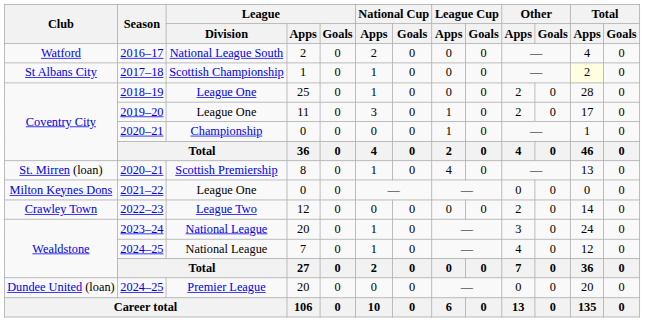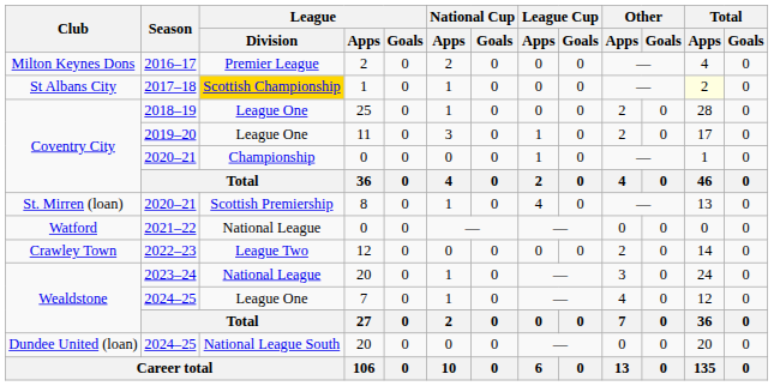 <table class="wikitable" style="text-align:center">
 <tr>
 <th rowspan=2>Club</th>
 <th rowspan=2>Season</th>
 <th colspan=3>League</th>
 <th colspan=2>National Cup</th>
 <th colspan=2>League Cup</th>
 <th colspan=2>Other</th>
 <th colspan=2>Total</th>
 </tr>
 <tr>
 <th>Division</th>
 <th>Apps</th>
 <th>Goals</th>
 <th>Apps</th>
 <th>Goals</th>
 <th>Apps</th>
 <th>Goals</th>
 <th>Apps</th>
 <th>Goals</th>
 <th>Apps</th>
 <th>Goals</th>
 </tr>
 <tr>
-<td><a href='#'>Watford</a></td>
+<td><a href='#'>Milton Keynes Dons</a></td>
 <td><a href='#'>2016–17</a></td>
-<td><a href='#'>National League South</a></td>
+<td><a href='#'>Premier League</a></td>
 <td>2</td>
 <td>0</td>
 <td>2</td>
 <td>0</td>
 <td>0</td>
 <td>0</td>
 <td colspan=2>—</td>
 <td>4</td>
 <td>0</td>
 </tr>
 <tr>
 <td><a href='#'>St Albans City</a></td>
 <td><a href='#'>2017–18</a></td>
-<td><a href='#'>Scottish Championship</a></td>
+<td style="background: gold;"><a href='#'>Scottish Championship</a></td>
 <td>1</td>
 <td>0</td>
 <td>1</td>
 <td>0</td>
 <td>0</td>
 <td>0</td>
 <td colspan=2>—</td>
 <td style="background: lightyellow;">2</td>
 <td>0</td>
 </tr>
 <tr>
 <td rowspan=4><a href='#'>Coventry City</a></td>
 <td><a href='#'>2018–19</a></td>
 <td><a href='#'>League One</a></td>
 <td>25</td>
 <td>0</td>
 <td>1</td>
 <td>0</td>
 <td>0</td>
 <td>0</td>
 <td>2</td>
 <td>0</td>
 <td>28</td>
 <td>0</td>
 </tr>
 <tr>
 <td><a href='#'>2019–20</a></td>
 <td>League One</td>
 <td>11</td>
 <td>0</td>
 <td>3</td>
 <td>0</td>
 <td>1</td>
 <td>0</td>
 <td>2</td>
 <td>0</td>
 <td>17</td>
 <td>0</td>
 </tr>
 <tr>
 <td><a href='#'>2020–21</a></td>
 <td><a href='#'>Championship</a></td>
 <td>0</td>
 <td>0</td>
 <td>0</td>
 <td>0</td>
 <td>1</td>
 <td>0</td>
 <td colspan="2">—</td>
 <td>1</td>
 <td>0</td>
 </tr>
 <tr>
 <th colspan=2>Total</th>
 <th>36</th>
 <th>0</th>
 <th>4</th>
 <th>0</th>
 <th>2</th>
 <th>0</th>
 <th>4</th>
 <th>0</th>
 <th>46</th>
 <th>0</th>
 </tr>
 <tr>
 <td><a href='#'>St. Mirren</a> (loan)</td>
 <td><a href='#'>2020–21</a></td>
 <td><a href='#'>Scottish Premiership</a></td>
 <td>8</td>
 <td>0</td>
 <td>1</td>
 <td>0</td>
 <td>4</td>
 <td>0</td>
 <td colspan=2>—</td>
 <td>13</td>
 <td>0</td>
 </tr>
 <tr>
-<td><a href='#'>Milton Keynes Dons</a></td>
+<td><a href='#'>Watford</a></td>
 <td><a href='#'>2021–22</a></td>
-<td>League One</td>
+<td>National League</td>
 <td>0</td>
 <td>0</td>
 <td colspan="2">—</td>
 <td colspan="2">—</td>
 <td>0</td>
 <td>0</td>
 <td>0</td>
 <td>0</td>
 </tr>
 <tr>
 <td><a href='#'>Crawley Town</a></td>
 <td><a href='#'>2022–23</a></td>
 <td><a href='#'>League Two</a></td>
 <td>12</td>
 <td>0</td>
 <td>0</td>
 <td>0</td>
 <td>0</td>
 <td>0</td>
 <td>2</td>
 <td>0</td>
 <td>14</td>
 <td>0</td>
 </tr>
 <tr>
 <td rowspan="3"><a href='#'>Wealdstone</a></td>
 <td><a href='#'>2023–24</a></td>
 <td><a href='#'>National League</a></td>
 <td>20</td>
 <td>0</td>
 <td>1</td>
 <td>0</td>
 <td colspan="2">—</td>
 <td>3</td>
 <td>0</td>
 <td>24</td>
 <td>0</td>
 </tr>
 <tr>
 <td><a href='#'>2024–25</a></td>
-<td>National League</td>
+<td>League One</td>
 <td>7</td>
 <td>0</td>
 <td>1</td>
 <td>0</td>
 <td colspan="2">—</td>
 <td>4</td>
 <td>0</td>
 <td>12</td>
 <td>0</td>
 </tr>
 <tr>
 <th colspan="2">Total</th>
 <th>27</th>
 <th>0</th>
 <th>2</th>
 <th>0</th>
 <th>0</th>
 <th>0</th>
 <th>7</th>
 <th>0</th>
 <th>36</th>
 <th>0</th>
 </tr>
 <tr>
 <td><a href='#'>Dundee United</a> (loan)</td>
 <td><a href='#'>2024–25</a></td>
-<td><a href='#'>Premier League</a></td>
+<td><a href='#'>National League South</a></td>
 <td>20</td>
 <td>0</td>
 <td>0</td>
 <td>0</td>
 <td colspan="2">—</td>
 <td>0</td>
 <td>0</td>
 <td>20</td>
 <td>0</td>
 </tr>
 <tr>
 <th colspan=3>Career total</th>
 <th>106</th>
 <th>0</th>
 <th>10</th>
 <th>0</th>
 <th>6</th>
 <th>0</th>
 <th>13</th>
 <th>0</th>
 <th>135</th>
 <th>0</th>
 </tr>
 </table>
